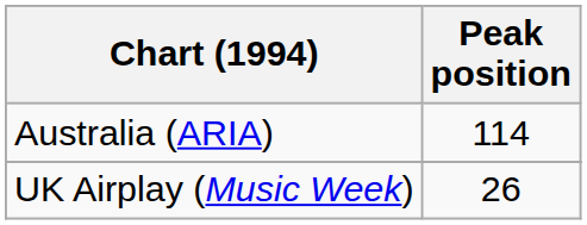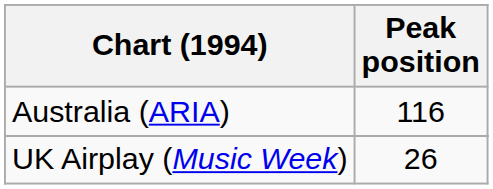 <table class="wikitable sortable">
 <tr>
 <th>Chart (1994)</th>
 <th>Peak<br>position</th>
 </tr>
 <tr>
 <td>Australia (<a href='#'>ARIA</a>)</td>
-<td style="text-align:center;">114</td>
+<td style="text-align:center;">116</td>
 </tr>
 <tr>
 </tr>
 <tr>
 </tr>
 <tr>
 <td>UK Airplay (<em><a href='#'>Music Week</a></em>)</td>
 <td style="text-align:center;">26</td>
 </tr>
 </table>
